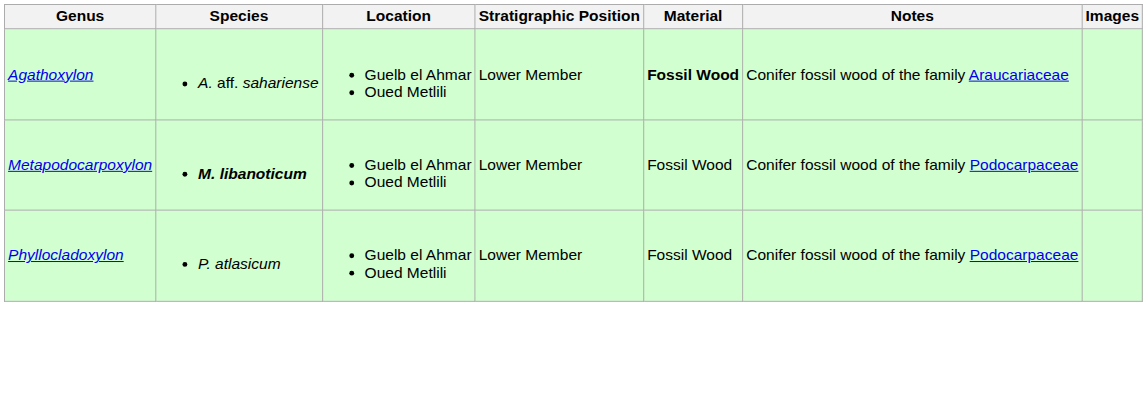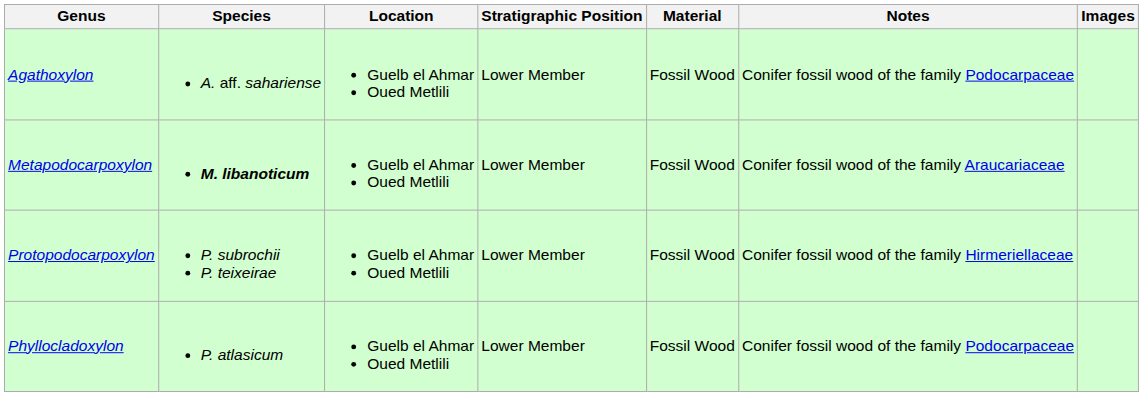 <table class="wikitable" align="center">
 <tr>
 <th>Genus</th>
 <th>Species</th>
 <th>Location</th>
 <th>Stratigraphic Position</th>
 <th>Material</th>
 <th>Notes</th>
 <th>Images</th>
 </tr>
 <tr>
 <td style="background:#D1FFCF;"><em><a href='#'>Agathoxylon</a></em></td>
 <td style="background:#D1FFCF;"><br><ul><li><em>A.</em> aff. <em>sahariense</em></li></ul></td>
 <td style="background:#D1FFCF;"><br><ul><li>Guelb el Ahmar</li><li>Oued Metlili</li></ul></td>
 <td style="background:#D1FFCF;">Lower Member</td>
-<td style="background:#D1FFCF;"><strong>Fossil Wood</strong></td>
-<td style="background:#D1FFCF;">Conifer fossil wood of the family <a href='#'>Araucariaceae</a></td>
+<td style="background:#D1FFCF;">Fossil Wood</td>
+<td style="background:#D1FFCF;">Conifer fossil wood of the family <a href='#'>Podocarpaceae</a></td>
 <td style="background:#D1FFCF;"></td>
 </tr>
 <tr>
 <td style="background:#D1FFCF;"><em><a href='#'>Metapodocarpoxylon</a></em></td>
 <td style="background:#D1FFCF;"><strong><br><ul><li><em>M. libanoticum</em></li></ul></strong></td>
 <td style="background:#D1FFCF;"><br><ul><li>Guelb el Ahmar</li><li>Oued Metlili</li></ul></td>
 <td style="background:#D1FFCF;">Lower Member</td>
 <td style="background:#D1FFCF;">Fossil Wood</td>
-<td style="background:#D1FFCF;">Conifer fossil wood of the family <a href='#'>Podocarpaceae</a></td>
+<td style="background:#D1FFCF;">Conifer fossil wood of the family <a href='#'>Araucariaceae</a></td>
+<td style="background:#D1FFCF;"></td>
+</tr>
+<tr>
+<td style="background:#D1FFCF;"><em><a href='#'>Protopodocarpoxylon</a></em></td>
+<td style="background:#D1FFCF;"><br><ul><li><em>P. subrochii</em></li><li><em>P. teixeirae</em></li></ul></td>
+<td style="background:#D1FFCF;"><br><ul><li>Guelb el Ahmar</li><li>Oued Metlili</li></ul></td>
+<td style="background:#D1FFCF;">Lower Member</td>
+<td style="background:#D1FFCF;">Fossil Wood</td>
+<td style="background:#D1FFCF;">Conifer fossil wood of the family <a href='#'>Hirmeriellaceae</a></td>
 <td style="background:#D1FFCF;"></td>
 </tr>
 <tr>
 <td style="background:#D1FFCF;"><em><a href='#'>Phyllocladoxylon</a></em></td>
 <td style="background:#D1FFCF;"><br><ul><li><em>P. atlasicum</em></li></ul></td>
 <td style="background:#D1FFCF;"><br><ul><li>Guelb el Ahmar</li><li>Oued Metlili</li></ul></td>
 <td style="background:#D1FFCF;">Lower Member</td>
 <td style="background:#D1FFCF;">Fossil Wood</td>
 <td style="background:#D1FFCF;">Conifer fossil wood of the family <a href='#'>Podocarpaceae</a></td>
 <td style="background:#D1FFCF;"></td>
 </tr>
 </table>
